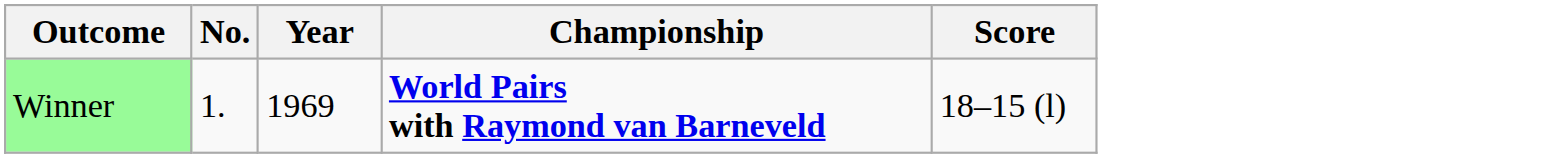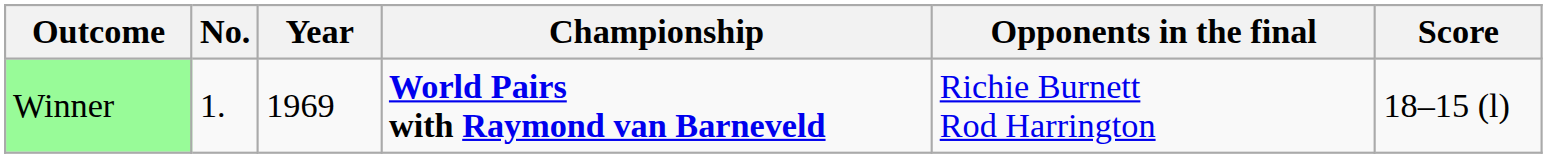 <table class="sortable wikitable">
 <tr>
 <th style="width:80px;">Outcome</th>
 <th style="width:20px;">No.</th>
 <th style="width:50px;">Year</th>
 <th style="width:250px;">Championship</th>
+<th style="width:200px;">Opponents in the final</th>
 <th style="width:70px;">Score</th>
 </tr>
 <tr style=>
 <td style="background:#98FB98">Winner</td>
 <td>1.</td>
 <td>1969</td>
 <td><strong><a href='#'>World Pairs</a><br>with  <a href='#'>Raymond van Barneveld</a></strong></td>
+<td> <a href='#'>Richie Burnett</a><br> <a href='#'>Rod Harrington</a></td>
 <td>18–15 (l)</td>
 </tr>
 </table>
